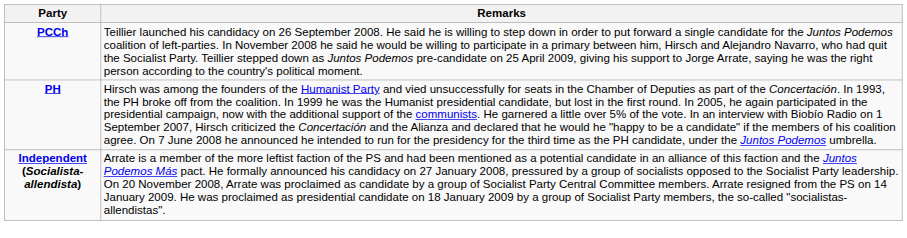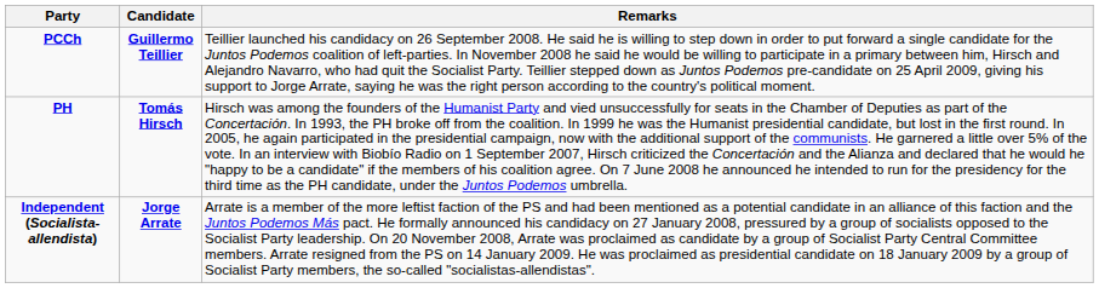 <table class="wikitable">
 <tr>
 <th>Party</th>
+<th>Candidate</th>
 <th>Remarks</th>
 </tr>
 <tr valign="top">
 <td style="text-align:center;"><strong><a href='#'>PCCh</a></strong></td>
+<td style="text-align:center;"><strong><a href='#'>Guillermo Teillier</a></strong></td>
 <td>Teillier launched his candidacy on 26 September 2008. He said he is willing to step down in order to put forward a single candidate for the <em>Juntos Podemos</em> coalition of left-parties. In November 2008 he said he would be willing to participate in a primary between him, Hirsch and Alejandro Navarro, who had quit the Socialist Party. Teillier stepped down as <em>Juntos Podemos</em> pre-candidate on 25 April 2009, giving his support to Jorge Arrate, saying he was the right person according to the country's political moment.</td>
 </tr>
 <tr valign="top">
 <td style="text-align:center;"><strong><a href='#'>PH</a></strong></td>
+<td style="text-align:center;"><strong><a href='#'>Tomás Hirsch</a></strong></td>
 <td>Hirsch was among the founders of the <a href='#'>Humanist Party</a> and vied unsuccessfully for seats in the Chamber of Deputies as part of the <em>Concertación</em>. In 1993, the PH broke off from the coalition. In 1999 he was the Humanist presidential candidate, but lost in the first round. In 2005, he again participated in the presidential campaign, now with the additional support of the <a href='#'>communists</a>. He garnered a little over 5% of the vote. In an interview with Biobío Radio on 1 September 2007, Hirsch criticized the <em>Concertación</em> and the Alianza and declared that he would he "happy to be a candidate" if the members of his coalition agree. On 7 June 2008 he announced he intended to run for the presidency for the third time as the PH candidate, under the <em><a href='#'>Juntos Podemos</a></em> umbrella.</td>
 </tr>
 <tr valign="top">
 <td style="text-align:center;"><strong><a href='#'>Independent</a> (<em>Socialista-allendista</em>)</strong></td>
+<td style="text-align:center;"><strong><a href='#'>Jorge Arrate</a></strong></td>
 <td>Arrate is a member of the more leftist faction of the PS and had been mentioned as a potential candidate in an alliance of this faction and the <em><a href='#'>Juntos Podemos Más</a></em> pact. He formally announced his candidacy on 27 January 2008, pressured by a group of socialists opposed to the Socialist Party leadership. On 20 November 2008, Arrate was proclaimed as candidate by a group of Socialist Party Central Committee members. Arrate resigned from the PS on 14 January 2009. He was proclaimed as presidential candidate on 18 January 2009 by a group of Socialist Party members, the so-called "socialistas-allendistas".</td>
 </tr>
 </table>
